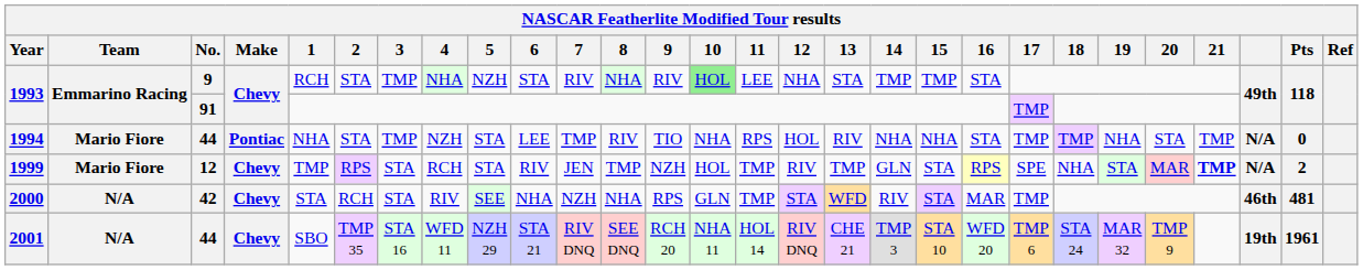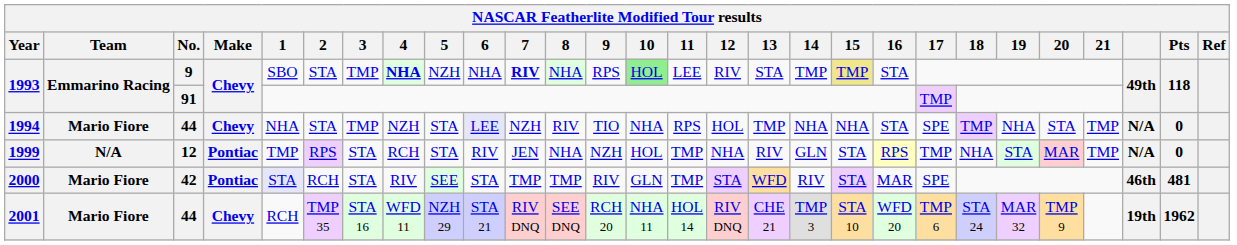 <table class="wikitable" style="text-align:center; font-size:75%">
 <tr>
 <th colspan=38><a href='#'>NASCAR Featherlite Modified Tour</a> results</th>
 </tr>
 <tr>
 <th>Year</th>
 <th>Team</th>
 <th>No.</th>
 <th>Make</th>
 <th>1</th>
 <th>2</th>
 <th>3</th>
 <th>4</th>
 <th>5</th>
 <th>6</th>
 <th>7</th>
 <th>8</th>
 <th>9</th>
 <th>10</th>
 <th>11</th>
 <th>12</th>
 <th>13</th>
 <th>14</th>
 <th>15</th>
 <th>16</th>
 <th>17</th>
 <th>18</th>
 <th>19</th>
 <th>20</th>
 <th>21</th>
 <th></th>
 <th>Pts</th>
 <th>Ref</th>
 </tr>
 <tr>
 <th rowspan=2><a href='#'>1993</a></th>
 <th rowspan=2>Emmarino Racing</th>
 <th>9</th>
 <th rowspan=2><a href='#'>Chevy</a></th>
-<td><a href='#'>RCH</a></td>
+<td><a href='#'>SBO</a></td>
 <td><a href='#'>STA</a></td>
 <td><a href='#'>TMP</a></td>
+<td style="background:#DFFFDF;"><strong><a href='#'>NHA</a><br></strong></td>
+<td><a href='#'>NZH</a></td>
+<td><a href='#'>NHA</a></td>
+<td><strong><a href='#'>RIV</a></strong></td>
 <td style="background:#DFFFDF;"><a href='#'>NHA</a><br></td>
-<td><a href='#'>NZH</a></td>
-<td><a href='#'>STA</a></td>
-<td><a href='#'>RIV</a></td>
-<td style="background:#DFFFDF;"><a href='#'>NHA</a><br></td>
-<td><a href='#'>RIV</a></td>
+<td><a href='#'>RPS</a></td>
 <td style="background: lightgreen;"><a href='#'>HOL</a></td>
 <td><a href='#'>LEE</a></td>
-<td><a href='#'>NHA</a></td>
+<td><a href='#'>RIV</a></td>
 <td><a href='#'>STA</a></td>
 <td><a href='#'>TMP</a></td>
-<td><a href='#'>TMP</a></td>
+<td style="background: khaki;"><a href='#'>TMP</a></td>
 <td><a href='#'>STA</a></td>
 <td colspan=5></td>
 <th rowspan=2>49th</th>
 <th rowspan=2>118</th>
 <th rowspan=2></th>
 </tr>
 <tr>
 <th>91</th>
 <td colspan=16></td>
 <td style="background:#EFCFFF;"><a href='#'>TMP</a><br></td>
 <td colspan=4></td>
 </tr>
 <tr>
 <th><a href='#'>1994</a></th>
 <th>Mario Fiore</th>
 <th>44</th>
-<th><a href='#'>Pontiac</a></th>
+<th><a href='#'>Chevy</a></th>
 <td><a href='#'>NHA</a></td>
 <td><a href='#'>STA</a></td>
 <td><a href='#'>TMP</a></td>
 <td><a href='#'>NZH</a></td>
 <td><a href='#'>STA</a></td>
-<td><a href='#'>LEE</a></td>
-<td><a href='#'>TMP</a></td>
+<td style="background: lavender;"><a href='#'>LEE</a></td>
+<td><a href='#'>NZH</a></td>
 <td><a href='#'>RIV</a></td>
 <td><a href='#'>TIO</a></td>
 <td><a href='#'>NHA</a></td>
 <td><a href='#'>RPS</a></td>
 <td><a href='#'>HOL</a></td>
-<td><a href='#'>RIV</a></td>
+<td><a href='#'>TMP</a></td>
 <td><a href='#'>NHA</a></td>
 <td><a href='#'>NHA</a></td>
 <td><a href='#'>STA</a></td>
-<td><a href='#'>TMP</a></td>
+<td><a href='#'>SPE</a></td>
 <td style="background:#EFCFFF;"><a href='#'>TMP</a><br></td>
 <td><a href='#'>NHA</a></td>
 <td><a href='#'>STA</a></td>
 <td><a href='#'>TMP</a></td>
 <th>N/A</th>
 <th>0</th>
 <th></th>
 </tr>
 <tr>
 <th><a href='#'>1999</a></th>
-<th>Mario Fiore</th>
+<th>N/A</th>
 <th>12</th>
-<th><a href='#'>Chevy</a></th>
+<th><a href='#'>Pontiac</a></th>
 <td><a href='#'>TMP</a></td>
 <td style="background:#EFCFFF;"><a href='#'>RPS</a><br></td>
 <td><a href='#'>STA</a></td>
 <td><a href='#'>RCH</a></td>
 <td><a href='#'>STA</a></td>
 <td><a href='#'>RIV</a></td>
 <td><a href='#'>JEN</a></td>
-<td><a href='#'>TMP</a></td>
+<td><a href='#'>NHA</a></td>
 <td><a href='#'>NZH</a></td>
 <td><a href='#'>HOL</a></td>
 <td><a href='#'>TMP</a></td>
+<td><a href='#'>NHA</a></td>
 <td><a href='#'>RIV</a></td>
-<td><a href='#'>TMP</a></td>
 <td><a href='#'>GLN</a></td>
 <td><a href='#'>STA</a></td>
 <td style="background:#FFFFBF;"><a href='#'>RPS</a><br></td>
-<td><a href='#'>SPE</a></td>
+<td><a href='#'>TMP</a></td>
 <td><a href='#'>NHA</a></td>
 <td style="background:#DFFFDF;"><a href='#'>STA</a><br></td>
 <td style="background:#FFCFCF;"><a href='#'>MAR</a><br></td>
-<td><strong><a href='#'>TMP</a></strong></td>
+<td><a href='#'>TMP</a></td>
 <th>N/A</th>
-<th>2</th>
+<th>0</th>
 <th></th>
 </tr>
 <tr>
 <th><a href='#'>2000</a></th>
-<th>N/A</th>
+<th>Mario Fiore</th>
 <th>42</th>
-<th><a href='#'>Chevy</a></th>
-<td><a href='#'>STA</a></td>
+<th><a href='#'>Pontiac</a></th>
+<td style="background: lavender;"><a href='#'>STA</a></td>
 <td><a href='#'>RCH</a></td>
 <td><a href='#'>STA</a></td>
 <td><a href='#'>RIV</a></td>
 <td style="background:#DFFFDF;"><a href='#'>SEE</a><br></td>
-<td><a href='#'>NHA</a></td>
-<td><a href='#'>NZH</a></td>
-<td><a href='#'>NHA</a></td>
-<td><a href='#'>RPS</a></td>
+<td><a href='#'>STA</a></td>
+<td><a href='#'>TMP</a></td>
+<td><a href='#'>TMP</a></td>
+<td><a href='#'>RIV</a></td>
 <td><a href='#'>GLN</a></td>
 <td><a href='#'>TMP</a></td>
 <td style="background:#EFCFFF;"><a href='#'>STA</a><br></td>
 <td style="background:#FFDF9F;"><a href='#'>WFD</a><br></td>
 <td><a href='#'>RIV</a></td>
 <td style="background:#EFCFFF;"><a href='#'>STA</a><br></td>
 <td><a href='#'>MAR</a></td>
-<td><a href='#'>TMP</a></td>
+<td><a href='#'>SPE</a></td>
 <td colspan=4></td>
 <th>46th</th>
 <th>481</th>
 <th></th>
 </tr>
 <tr>
 <th><a href='#'>2001</a></th>
-<th>N/A</th>
+<th>Mario Fiore</th>
 <th>44</th>
 <th><a href='#'>Chevy</a></th>
-<td><a href='#'>SBO</a></td>
+<td><a href='#'>RCH</a></td>
 <td style="background:#EFCFFF;"><a href='#'>TMP</a><br><small>35</small></td>
 <td style="background:#DFFFDF;"><a href='#'>STA</a><br><small>16</small></td>
 <td style="background:#DFFFDF;"><a href='#'>WFD</a><br><small>11</small></td>
 <td style="background:#CFCFFF;"><a href='#'>NZH</a><br><small>29</small></td>
 <td style="background:#CFCFFF;"><a href='#'>STA</a><br><small>21</small></td>
 <td style="background:#FFCFCF;"><a href='#'>RIV</a><br><small>DNQ</small></td>
 <td style="background:#FFCFCF;"><a href='#'>SEE</a><br><small>DNQ</small></td>
 <td style="background:#DFFFDF;"><a href='#'>RCH</a><br><small>20</small></td>
 <td style="background:#DFFFDF;"><a href='#'>NHA</a><br><small>11</small></td>
 <td style="background:#DFFFDF;"><a href='#'>HOL</a><br><small>14</small></td>
 <td style="background:#FFCFCF;"><a href='#'>RIV</a><br><small>DNQ</small></td>
 <td style="background:#EFCFFF;"><a href='#'>CHE</a><br><small>21</small></td>
 <td style="background:#DFDFDF;"><a href='#'>TMP</a><br><small>3</small></td>
 <td style="background:#FFDF9F;"><a href='#'>STA</a><br><small>10</small></td>
 <td style="background:#DFFFDF;"><a href='#'>WFD</a><br><small>20</small></td>
 <td style="background:#FFDF9F;"><a href='#'>TMP</a><br><small>6</small></td>
 <td style="background:#CFCFFF;"><a href='#'>STA</a><br><small>24</small></td>
 <td style="background:#EFCFFF;"><a href='#'>MAR</a><br><small>32</small></td>
 <td style="background:#FFDF9F;"><a href='#'>TMP</a><br><small>9</small></td>
 <td></td>
 <th>19th</th>
-<th>1961</th>
+<th>1962</th>
 <th></th>
 </tr>
 </table>
